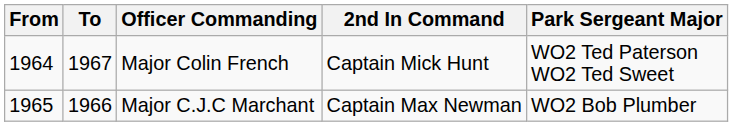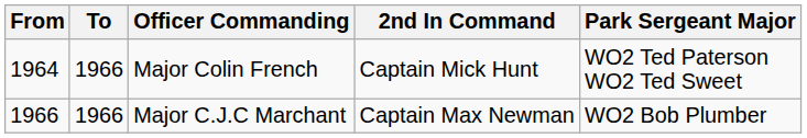 <table class="wikitable">
 <tr>
 <th>From</th>
 <th>To</th>
 <th>Officer Commanding</th>
 <th>2nd In Command</th>
 <th>Park Sergeant Major</th>
 </tr>
 <tr>
 <td>1964</td>
-<td>1967</td>
+<td>1966</td>
 <td>Major Colin French</td>
 <td>Captain Mick Hunt</td>
 <td>WO2 Ted Paterson<br>WO2 Ted Sweet</td>
 </tr>
 <tr>
-<td>1965</td>
+<td>1966</td>
 <td>1966</td>
 <td>Major C.J.C Marchant</td>
 <td>Captain Max Newman</td>
 <td>WO2 Bob Plumber</td>
 </tr>
 </table>
